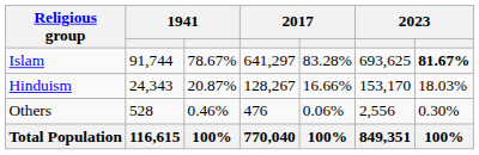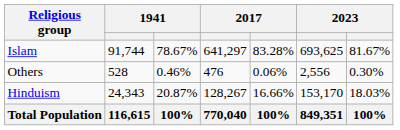 <table class="wikitable sortable">
 <tr>
 <th rowspan="2"><a href='#'>Religious</a><br>group</th>
 <th colspan="2">1941</th>
 <th colspan="2">2017</th>
 <th colspan="2">2023</th>
 </tr>
 <tr>
 <th><a href='#'></a></th>
 <th></th>
 <th></th>
 <th></th>
 <th></th>
 <th></th>
 </tr>
 <tr>
 <td><a href='#'>Islam</a> </td>
 <td>91,744</td>
 <td>78.67%</td>
 <td>641,297</td>
 <td>83.28%</td>
 <td>693,625</td>
-<td><strong>81.67%</strong></td>
+<td>81.67%</td>
+</tr>
+<tr>
+<td>Others </td>
+<td>528</td>
+<td>0.46%</td>
+<td>476</td>
+<td>0.06%</td>
+<td>2,556</td>
+<td>0.30%</td>
 </tr>
 <tr>
 <td><a href='#'>Hinduism</a> </td>
 <td>24,343</td>
 <td>20.87%</td>
 <td>128,267</td>
 <td>16.66%</td>
 <td>153,170</td>
 <td>18.03%</td>
 </tr>
 <tr>
-<td>Others </td>
-<td>528</td>
-<td>0.46%</td>
-<td>476</td>
-<td>0.06%</td>
-<td>2,556</td>
-<td>0.30%</td>
-</tr>
-<tr>
 <th>Total Population</th>
 <th>116,615</th>
 <th>100%</th>
 <th>770,040</th>
 <th>100%</th>
 <th>849,351</th>
 <th>100%</th>
 </tr>
 </table>
